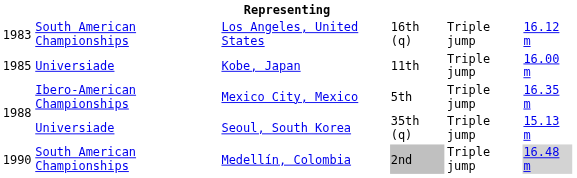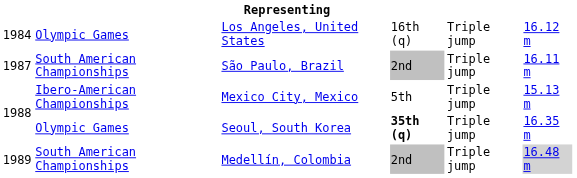 <table>
 <tr>
 <th colspan="6">Representing </th>
 </tr>
 <tr>
-<td>1983</td>
-<td><a href='#'>South American Championships</a></td>
+<td>1984</td>
+<td><a href='#'>Olympic Games</a></td>
 <td><a href='#'>Los Angeles, United States</a></td>
 <td>16th (q)</td>
 <td>Triple jump</td>
 <td><a href='#'>16.12 m</a></td>
 </tr>
 <tr>
-<td>1985</td>
-<td><a href='#'>Universiade</a></td>
-<td><a href='#'>Kobe, Japan</a></td>
-<td>11th</td>
+<td>1987</td>
+<td><a href='#'>South American Championships</a></td>
+<td><a href='#'>São Paulo, Brazil</a></td>
+<td bgcolor=silver>2nd</td>
 <td>Triple jump</td>
-<td><a href='#'>16.00 m</a></td>
+<td><a href='#'>16.11 m</a></td>
 </tr>
 <tr>
 <td rowspan=2>1988</td>
 <td><a href='#'>Ibero-American Championships</a></td>
 <td><a href='#'>Mexico City, Mexico</a></td>
 <td>5th</td>
 <td>Triple jump</td>
+<td><a href='#'>15.13 m</a></td>
+</tr>
+<tr>
+<td><a href='#'>Olympic Games</a></td>
+<td><a href='#'>Seoul, South Korea</a></td>
+<td><strong>35th (q)</strong></td>
+<td>Triple jump</td>
 <td><a href='#'>16.35 m</a></td>
 </tr>
 <tr>
-<td><a href='#'>Universiade</a></td>
-<td><a href='#'>Seoul, South Korea</a></td>
-<td>35th (q)</td>
-<td>Triple jump</td>
-<td><a href='#'>15.13 m</a></td>
-</tr>
-<tr>
-<td>1990</td>
+<td>1989</td>
 <td><a href='#'>South American Championships</a></td>
 <td><a href='#'>Medellín, Colombia</a></td>
 <td bgcolor=silver>2nd</td>
 <td>Triple jump</td>
 <td style="background: lightgrey;"><a href='#'>16.48 m</a></td>
 </tr>
 </table>
